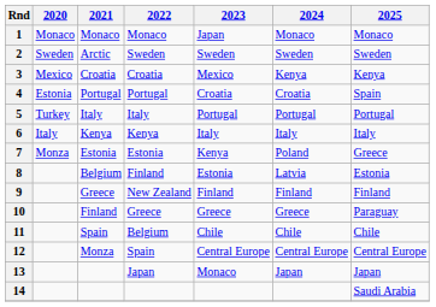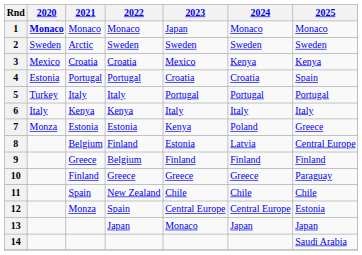 <table class="wikitable" style="font-size: 90%; width: auto">
 <tr>
 <th>Rnd</th>
 <th><a href='#'>2020</a></th>
 <th><a href='#'>2021</a></th>
 <th><a href='#'>2022</a></th>
 <th><a href='#'>2023</a></th>
 <th><a href='#'>2024</a></th>
 <th><a href='#'>2025</a></th>
 </tr>
 <tr>
 <th>1</th>
-<td> <a href='#'>Monaco</a></td>
+<td><strong> <a href='#'>Monaco</a></strong></td>
 <td> <a href='#'>Monaco</a></td>
 <td> <a href='#'>Monaco</a></td>
 <td> <a href='#'>Japan</a></td>
 <td> <a href='#'>Monaco</a></td>
 <td> <a href='#'>Monaco</a></td>
 </tr>
 <tr>
 <th>2</th>
 <td> <a href='#'>Sweden</a></td>
 <td> <a href='#'>Arctic</a></td>
 <td> <a href='#'>Sweden</a></td>
 <td> <a href='#'>Sweden</a></td>
 <td> <a href='#'>Sweden</a></td>
 <td> <a href='#'>Sweden</a></td>
 </tr>
 <tr>
 <th>3</th>
 <td> <a href='#'>Mexico</a></td>
 <td> <a href='#'>Croatia</a></td>
 <td> <a href='#'>Croatia</a></td>
 <td> <a href='#'>Mexico</a></td>
 <td> <a href='#'>Kenya</a></td>
 <td> <a href='#'>Kenya</a></td>
 </tr>
 <tr>
 <th>4</th>
 <td> <a href='#'>Estonia</a></td>
 <td> <a href='#'>Portugal</a></td>
 <td> <a href='#'>Portugal</a></td>
 <td> <a href='#'>Croatia</a></td>
 <td> <a href='#'>Croatia</a></td>
 <td> <a href='#'>Spain</a></td>
 </tr>
 <tr>
 <th>5</th>
 <td> <a href='#'>Turkey</a></td>
 <td> <a href='#'>Italy</a></td>
 <td> <a href='#'>Italy</a></td>
 <td> <a href='#'>Portugal</a></td>
 <td> <a href='#'>Portugal</a></td>
 <td> <a href='#'>Portugal</a></td>
 </tr>
 <tr>
 <th>6</th>
 <td> <a href='#'>Italy</a></td>
 <td> <a href='#'>Kenya</a></td>
 <td> <a href='#'>Kenya</a></td>
 <td> <a href='#'>Italy</a></td>
 <td> <a href='#'>Italy</a></td>
 <td> <a href='#'>Italy</a></td>
 </tr>
 <tr>
 <th>7</th>
 <td> <a href='#'>Monza</a></td>
 <td> <a href='#'>Estonia</a></td>
 <td> <a href='#'>Estonia</a></td>
 <td> <a href='#'>Kenya</a></td>
 <td> <a href='#'>Poland</a></td>
 <td> <a href='#'>Greece</a></td>
 </tr>
 <tr>
 <th>8</th>
 <td></td>
 <td> <a href='#'>Belgium</a></td>
 <td> <a href='#'>Finland</a></td>
 <td> <a href='#'>Estonia</a></td>
 <td> <a href='#'>Latvia</a></td>
-<td> <a href='#'>Estonia</a></td>
+<td> <a href='#'>Central Europe</a></td>
 </tr>
 <tr>
 <th>9</th>
 <td></td>
 <td> <a href='#'>Greece</a></td>
-<td> <a href='#'>New Zealand</a></td>
+<td> <a href='#'>Belgium</a></td>
 <td> <a href='#'>Finland</a></td>
 <td> <a href='#'>Finland</a></td>
 <td> <a href='#'>Finland</a></td>
 </tr>
 <tr>
 <th>10</th>
 <td></td>
 <td> <a href='#'>Finland</a></td>
 <td> <a href='#'>Greece</a></td>
 <td> <a href='#'>Greece</a></td>
 <td> <a href='#'>Greece</a></td>
 <td> <a href='#'>Paraguay</a></td>
 </tr>
 <tr>
 <th>11</th>
 <td></td>
 <td> <a href='#'>Spain</a></td>
-<td> <a href='#'>Belgium</a></td>
+<td> <a href='#'>New Zealand</a></td>
 <td> <a href='#'>Chile</a></td>
 <td> <a href='#'>Chile</a></td>
 <td> <a href='#'>Chile</a></td>
 </tr>
 <tr>
 <th>12</th>
 <td></td>
 <td> <a href='#'>Monza</a></td>
 <td> <a href='#'>Spain</a></td>
 <td> <a href='#'>Central Europe</a></td>
 <td> <a href='#'>Central Europe</a></td>
-<td> <a href='#'>Central Europe</a></td>
+<td> <a href='#'>Estonia</a></td>
 </tr>
 <tr>
 <th>13</th>
 <td></td>
 <td></td>
 <td> <a href='#'>Japan</a></td>
 <td> <a href='#'>Monaco</a></td>
 <td> <a href='#'>Japan</a></td>
 <td> <a href='#'>Japan</a></td>
 </tr>
 <tr>
 <th>14</th>
 <td></td>
 <td></td>
 <td></td>
 <td></td>
 <td></td>
 <td> <a href='#'>Saudi Arabia</a></td>
 </tr>
 <tr>
 </tr>
 </table>
